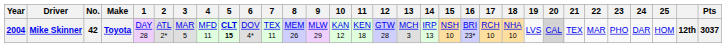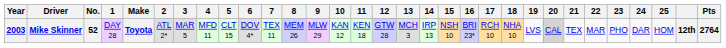 <table class="wikitable" style="text-align:center; font-size:75%">
 <tr>
 <th>Year</th>
 <th>Driver</th>
 <th>No.</th>
+<th>1</th>
 <th>Make</th>
-<th>1</th>
 <th>2</th>
 <th>3</th>
 <th>4</th>
 <th>5</th>
 <th>6</th>
 <th>7</th>
 <th>8</th>
 <th>9</th>
 <th>10</th>
 <th>11</th>
 <th>12</th>
 <th>13</th>
 <th>14</th>
 <th>15</th>
 <th>16</th>
 <th>17</th>
 <th>18</th>
 <th>19</th>
 <th>20</th>
 <th>21</th>
 <th>22</th>
 <th>23</th>
 <th>24</th>
 <th>25</th>
 <th></th>
 <th>Pts</th>
 </tr>
 <tr>
-<th><a href='#'>2004</a></th>
+<th><a href='#'>2003</a></th>
 <th><a href='#'>Mike Skinner</a></th>
-<th>42</th>
+<th>52</th>
+<td style="background:#EFCFFF;"><a href='#'>DAY</a><br><small>28</small></td>
 <th><a href='#'>Toyota</a></th>
-<td style="background:#EFCFFF;"><a href='#'>DAY</a><br><small>28</small></td>
 <td style="background:#DFDFDF;"><a href='#'>ATL</a><br><small>2*</small></td>
 <td style="background:#DFDFDF;"><a href='#'>MAR</a><br><small>5</small></td>
 <td style="background:#DFFFDF;"><a href='#'>MFD</a><br><small>11</small></td>
-<td style="background:#DFFFDF;"><strong><a href='#'>CLT</a><br><small>15</small></strong></td>
+<td style="background:#DFFFDF;"><a href='#'>CLT</a><br><small>15</small></td>
 <td style="background:#DFDFDF;"><a href='#'>DOV</a><br><small>4*</small></td>
 <td style="background:#DFFFDF;"><a href='#'>TEX</a><br><small>11</small></td>
 <td style="background:#CFCFFF;"><a href='#'>MEM</a><br><small>26</small></td>
 <td style="background:#EFCFFF;"><a href='#'>MLW</a><br><small>29</small></td>
 <td style="background:#DFFFDF;"><a href='#'>KAN</a><br><small>12</small></td>
 <td style="background:#DFFFDF;"><a href='#'>KEN</a><br><small>18</small></td>
 <td style="background:#CFCFFF;"><a href='#'>GTW</a><br><small>28</small></td>
 <td style="background:#DFDFDF;"><a href='#'>MCH</a><br><small>3</small></td>
 <td style="background:#DFFFDF;"><a href='#'>IRP</a><br><small>13</small></td>
 <td style="background:#FFDF9F;"><a href='#'>NSH</a><br><small>10</small></td>
 <td style="background:#CFCFFF;"><a href='#'>BRI</a><br><small>23*</small></td>
 <td style="background:#FFDF9F;"><a href='#'>RCH</a><br><small>10</small></td>
 <td style="background:#FFDF9F;"><a href='#'>NHA</a><br><small>10</small></td>
 <td><a href='#'>LVS</a></td>
 <td style="background: lightgrey;"><a href='#'>CAL</a></td>
 <td><a href='#'>TEX</a></td>
 <td><a href='#'>MAR</a></td>
 <td><a href='#'>PHO</a></td>
 <td><a href='#'>DAR</a></td>
 <td><a href='#'>HOM</a></td>
 <th>12th</th>
-<th>3037</th>
+<th>2764</th>
 </tr>
 </table>
